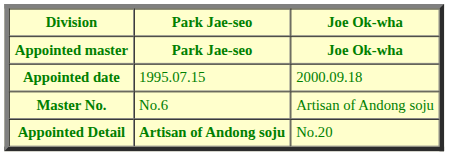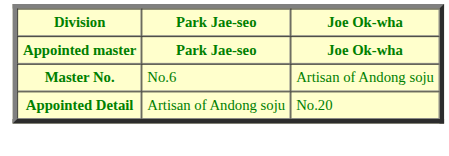 <table style="color:green;background-color:#ffffcc;" cellpadding="5" cellspacing="0" align="right" border="5">
 <tr>
 <th>Division</th>
 <th>Park Jae-seo</th>
 <th>Joe Ok-wha</th>
 </tr>
 <tr>
 <th>Appointed master</th>
 <th>Park Jae-seo</th>
 <th>Joe Ok-wha</th>
 </tr>
 <tr>
-<th>Appointed date</th>
-<td>1995.07.15</td>
-<td>2000.09.18</td>
-</tr>
-<tr>
 <th>Master No.</th>
 <td>No.6</td>
 <td>Artisan of Andong soju</td>
 </tr>
 <tr>
 <th>Appointed Detail</th>
-<td><strong>Artisan of Andong soju</strong></td>
+<td>Artisan of Andong soju</td>
 <td>No.20</td>
 </tr>
 </table>
